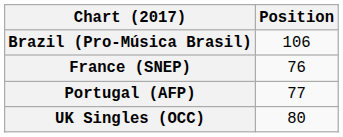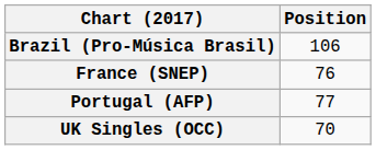 <table class="wikitable sortable plainrowheaders" style="text-align:center;">
 <tr>
 <th>Chart (2017)</th>
 <th>Position</th>
 </tr>
 <tr>
 <th scope="row">Brazil (Pro-Música Brasil)</th>
 <td>106</td>
 </tr>
 <tr>
 <th scope="row">France (SNEP)</th>
 <td>76</td>
 </tr>
 <tr>
 <th scope="row">Portugal (AFP)</th>
 <td>77</td>
 </tr>
 <tr>
 <th scope="row">UK Singles (OCC)</th>
-<td>80</td>
+<td>70</td>
 </tr>
 </table>
